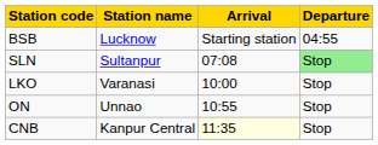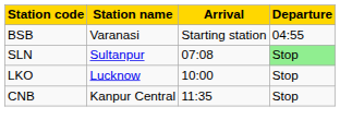 <table class="wikitable">
 <tr>
 <th style="background-color:#FFD700">Station code</th>
 <th ! style="background-color:#FFD700">Station name</th>
 <th ! style="background-color:#FFD700">Arrival</th>
 <th ! style="background-color:#FFD700">Departure</th>
 </tr>
 <tr>
 <td valign="top">BSB</td>
-<td valign="top"><a href='#'>Lucknow</a></td>
+<td valign="top">Varanasi</td>
 <td valign="top">Starting station</td>
 <td valign="top">04:55</td>
 </tr>
 <tr>
 <td valign="top">SLN</td>
 <td valign="top"><a href='#'>Sultanpur</a></td>
 <td valign="top">07:08</td>
 <td valign="top" style="background: lightgreen;">Stop</td>
 </tr>
 <tr>
 <td valign="top">LKO</td>
-<td valign="top">Varanasi</td>
+<td valign="top"><a href='#'>Lucknow</a></td>
 <td valign="top">10:00</td>
-<td valign="top">Stop</td>
-</tr>
-<tr>
-<td valign="top">ON</td>
-<td valign="top">Unnao</td>
-<td valign="top">10:55</td>
 <td valign="top">Stop</td>
 </tr>
 <tr>
 <td valign="top">CNB</td>
 <td valign="top">Kanpur Central</td>
-<td valign="top" style="background: lightyellow;">11:35</td>
+<td valign="top">11:35</td>
 <td valign="top">Stop</td>
 </tr>
 </table>
